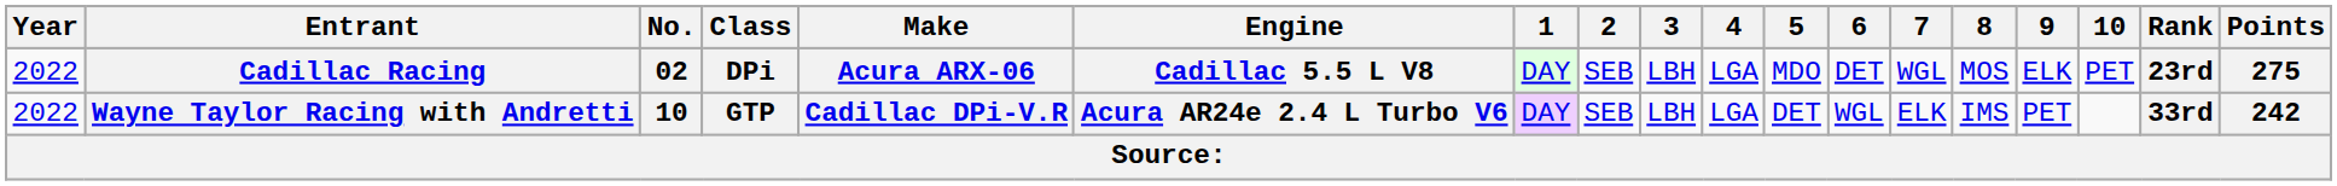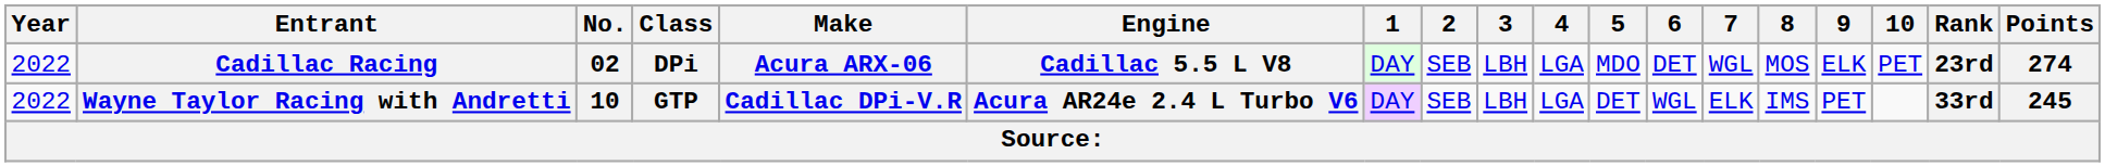 <table class="wikitable" style="text-align:center; font-size:85%">
 <tr>
 <th>Year</th>
 <th>Entrant</th>
 <th>No.</th>
 <th>Class</th>
 <th>Make</th>
 <th>Engine</th>
 <th>1</th>
 <th>2</th>
 <th>3</th>
 <th>4</th>
 <th>5</th>
 <th>6</th>
 <th>7</th>
 <th>8</th>
 <th>9</th>
 <th>10</th>
 <th>Rank</th>
 <th>Points</th>
 </tr>
 <tr>
 <td><a href='#'>2022</a></td>
 <th nowrap><a href='#'>Cadillac Racing</a></th>
 <th>02</th>
 <th>DPi</th>
 <th nowrap><a href='#'>Acura ARX-06</a></th>
 <th nowrap><a href='#'>Cadillac</a> 5.5 L V8</th>
 <td style="background:#DFFFDF;"><a href='#'>DAY</a><br></td>
 <td><a href='#'>SEB</a></td>
 <td><a href='#'>LBH</a></td>
 <td><a href='#'>LGA</a></td>
 <td><a href='#'>MDO</a></td>
 <td><a href='#'>DET</a></td>
 <td><a href='#'>WGL</a></td>
 <td><a href='#'>MOS</a></td>
 <td><a href='#'>ELK</a></td>
 <td><a href='#'>PET</a></td>
 <th>23rd</th>
-<th>275</th>
+<th>274</th>
 </tr>
 <tr>
 <td><a href='#'>2022</a></td>
 <th nowrap><a href='#'>Wayne Taylor Racing</a> with <a href='#'>Andretti</a></th>
 <th>10</th>
 <th>GTP</th>
 <th nowrap><a href='#'>Cadillac DPi-V.R</a></th>
 <th nowrap><a href='#'>Acura</a> AR24e 2.4 L Turbo <a href='#'>V6</a></th>
 <td style="background:#EFCFFF;"><a href='#'>DAY</a><br></td>
 <td><a href='#'>SEB</a></td>
 <td><a href='#'>LBH</a></td>
 <td><a href='#'>LGA</a></td>
 <td><a href='#'>DET</a></td>
 <td><a href='#'>WGL</a></td>
 <td><a href='#'>ELK</a></td>
 <td><a href='#'>IMS</a></td>
 <td><a href='#'>PET</a></td>
 <td></td>
 <th>33rd</th>
-<th>242</th>
+<th>245</th>
 </tr>
 <tr>
 <th colspan="18">Source:</th>
 </tr>
 </table>
